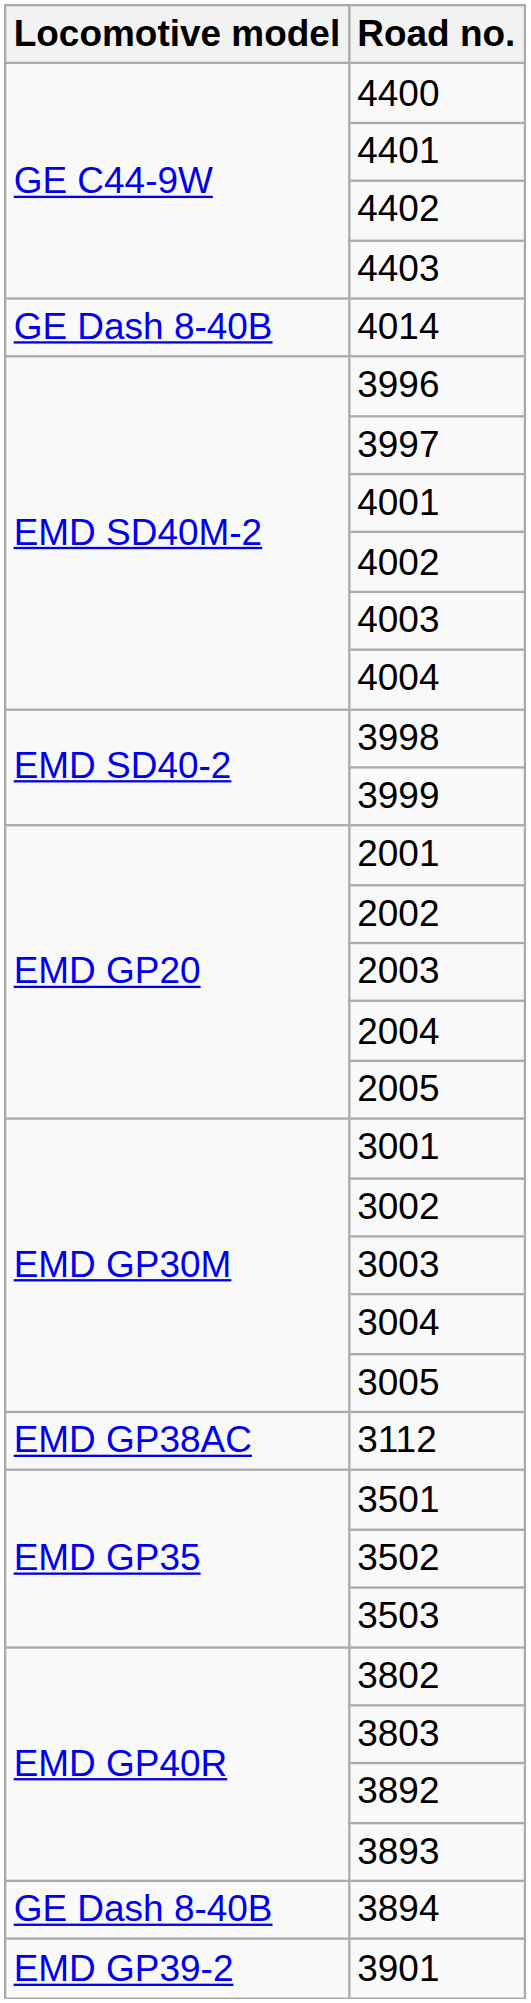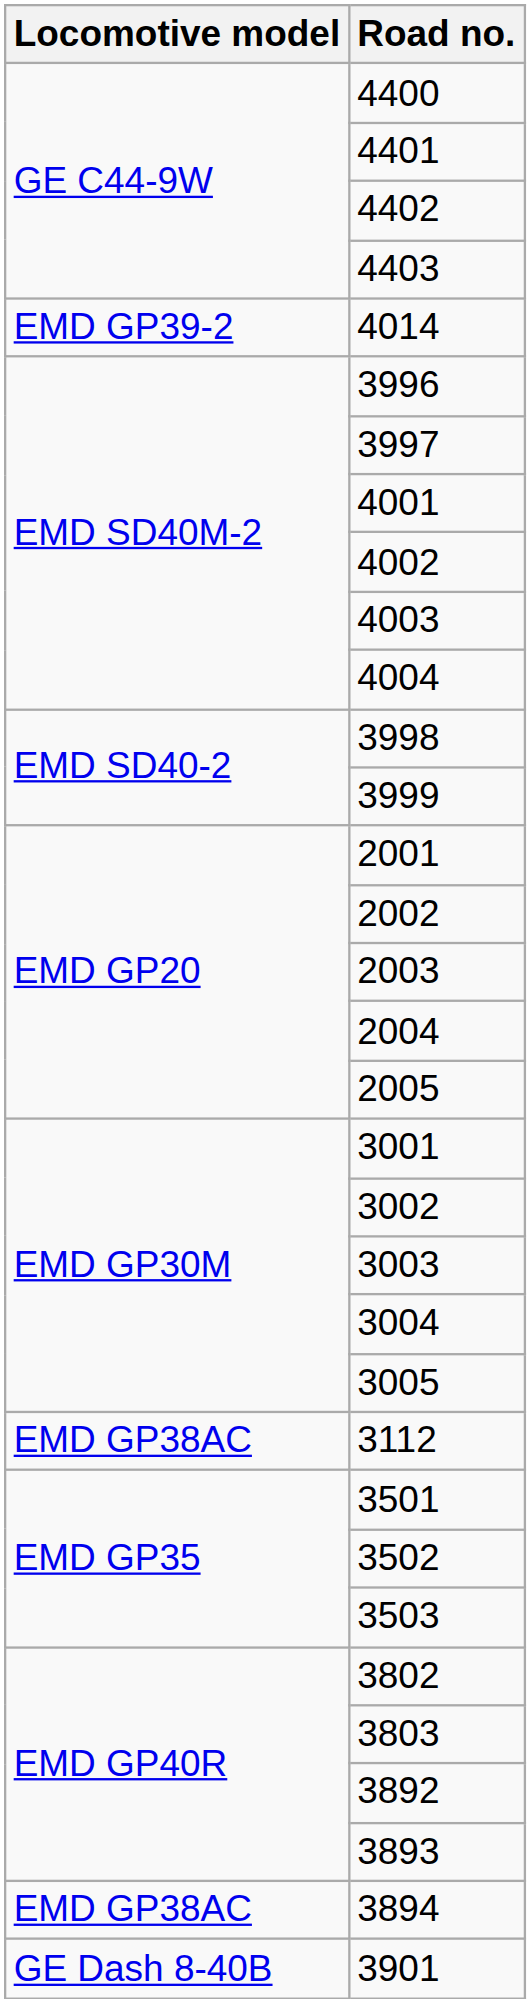 <table class="wikitable">
 <tr>
 <th>Locomotive model</th>
 <th>Road no.</th>
 </tr>
 <tr>
 <td rowspan="4"><a href='#'>GE C44-9W</a></td>
 <td>4400</td>
 </tr>
 <tr>
 <td>4401</td>
 </tr>
 <tr>
 <td>4402</td>
 </tr>
 <tr>
 <td>4403</td>
 </tr>
 <tr>
-<td rowspan="1"><a href='#'>GE Dash 8-40B</a></td>
+<td><a href='#'>EMD GP39-2</a></td>
 <td>4014</td>
 </tr>
 <tr>
 <td rowspan="6"><a href='#'>EMD SD40M-2</a></td>
 <td>3996</td>
 </tr>
 <tr>
 <td>3997</td>
 </tr>
 <tr>
 <td>4001</td>
 </tr>
 <tr>
 <td>4002</td>
 </tr>
 <tr>
 <td>4003</td>
 </tr>
 <tr>
 <td>4004</td>
 </tr>
 <tr>
 <td rowspan="2"><a href='#'>EMD SD40-2</a></td>
 <td>3998</td>
 </tr>
 <tr>
 <td>3999</td>
 </tr>
 <tr>
 <td rowspan="5"><a href='#'>EMD GP20</a></td>
 <td>2001</td>
 </tr>
 <tr>
 <td>2002</td>
 </tr>
 <tr>
 <td>2003</td>
 </tr>
 <tr>
 <td>2004</td>
 </tr>
 <tr>
 <td>2005</td>
 </tr>
 <tr>
 <td rowspan="5"><a href='#'>EMD GP30M</a></td>
 <td>3001</td>
 </tr>
 <tr>
 <td>3002</td>
 </tr>
 <tr>
 <td>3003</td>
 </tr>
 <tr>
 <td>3004</td>
 </tr>
 <tr>
 <td>3005</td>
 </tr>
 <tr>
 <td><a href='#'>EMD GP38AC</a></td>
 <td>3112</td>
 </tr>
 <tr>
 <td rowspan="3"><a href='#'>EMD GP35</a></td>
 <td>3501</td>
 </tr>
 <tr>
 <td>3502</td>
 </tr>
 <tr>
 <td>3503</td>
 </tr>
 <tr>
 <td rowspan="4"><a href='#'>EMD GP40R</a></td>
 <td>3802</td>
 </tr>
 <tr>
 <td>3803</td>
 </tr>
 <tr>
 <td>3892</td>
 </tr>
 <tr>
 <td>3893</td>
 </tr>
 <tr>
-<td rowspan="1"><a href='#'>GE Dash 8-40B</a></td>
+<td><a href='#'>EMD GP38AC</a></td>
 <td>3894</td>
 </tr>
 <tr>
-<td><a href='#'>EMD GP39-2</a></td>
+<td rowspan="1"><a href='#'>GE Dash 8-40B</a></td>
 <td>3901</td>
 </tr>
 </table>
